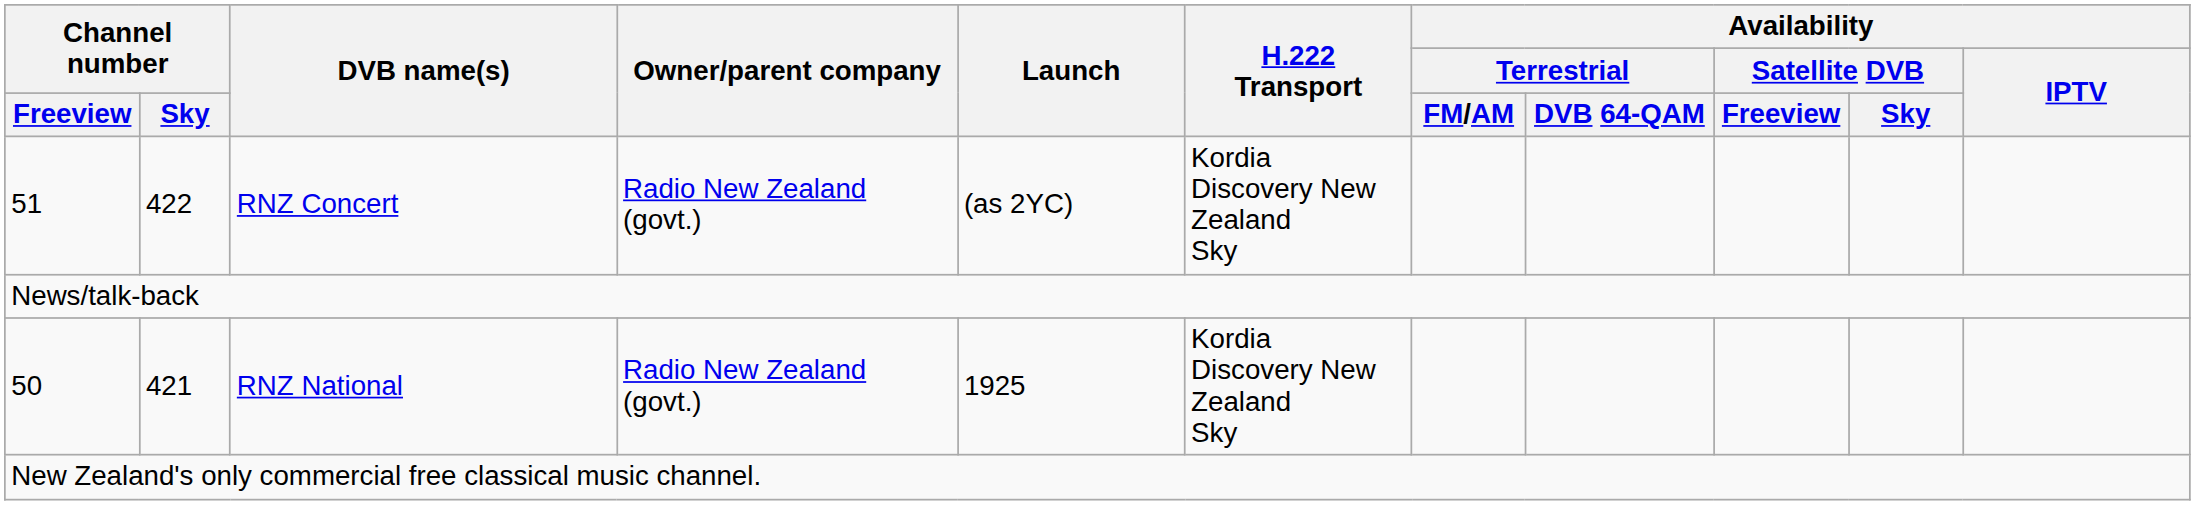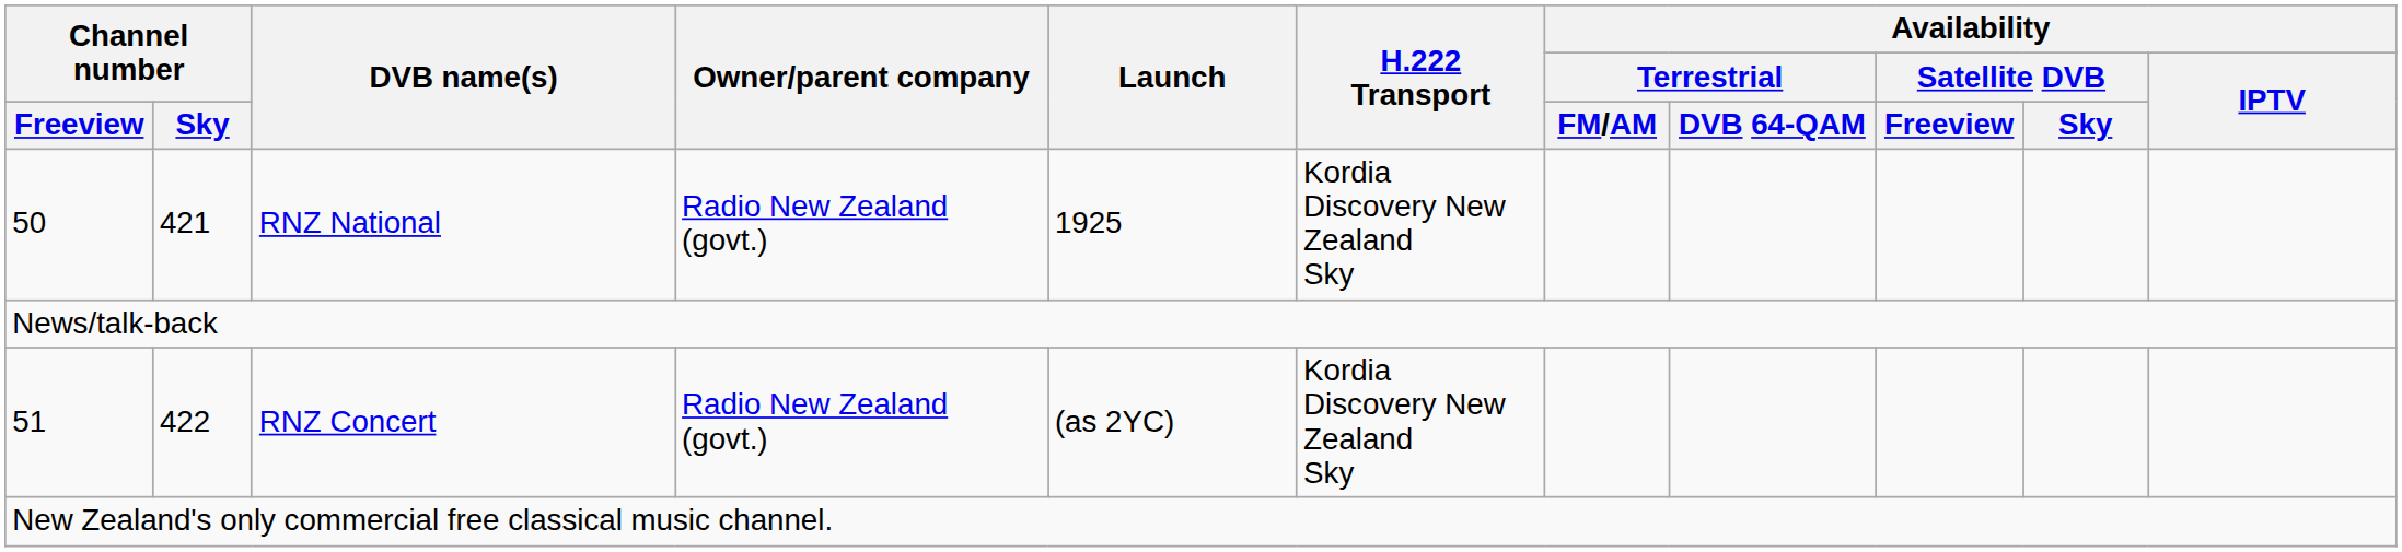 <table class="wikitable" width="100%">
 <tr>
 <th rowspan=2 colspan="2" style="width:8%;">Channel number</th>
 <th rowspan=3 style="width:17%;">DVB name(s)</th>
 <th rowspan=3 style="width:15%;">Owner/parent company</th>
 <th rowspan=3 style="width:10%;">Launch</th>
 <th rowspan=3 style="width:10%;"><a href='#'>H.222</a><br>Transport</th>
 <th colspan=5 style="width:20%;">Availability</th>
 </tr>
 <tr>
 <th colspan=2 width="10%"><a href='#'>Terrestrial</a></th>
 <th colspan=2 width="10%"><a href='#'>Satellite</a> <a href='#'>DVB</a></th>
 <th rowspan=2 width="10%"><a href='#'>IPTV</a></th>
 </tr>
 <tr>
 <th width="4%" style="white-space:nowrap;"><a href='#'>Freeview</a></th>
 <th width="4%" style="white-space:nowrap;"><a href='#'>Sky</a></th>
 <th style="width:5%;white-space:nowrap;"><a href='#'>FM</a>/<a href='#'>AM</a></th>
 <th style="width:5%;white-space:nowrap;"><a href='#'>DVB</a> <a href='#'>64-QAM</a></th>
 <th style="width:5%;white-space:nowrap;"><a href='#'>Freeview</a></th>
 <th style="width:5%;white-space:nowrap;"><a href='#'>Sky</a></th>
 </tr>
 <tr>
+<td>50</td>
+<td>421</td>
+<td><a href='#'>RNZ National</a></td>
+<td><a href='#'>Radio New Zealand</a> (govt.)</td>
+<td>1925</td>
+<td>Kordia<br>Discovery New Zealand<br>Sky</td>
+<td></td>
+<td></td>
+<td></td>
+<td></td>
+<td></td>
+</tr>
+<tr>
+<td colspan=11>News/talk-back</td>
+</tr>
+<tr>
 <td>51</td>
 <td>422</td>
 <td><a href='#'>RNZ Concert</a></td>
 <td><a href='#'>Radio New Zealand</a> (govt.)</td>
 <td> (as 2YC)</td>
 <td>Kordia<br>Discovery New Zealand<br>Sky</td>
 <td></td>
 <td></td>
 <td></td>
 <td></td>
 <td></td>
 </tr>
 <tr>
-<td colspan=11>News/talk-back</td>
-</tr>
-<tr>
-<td>50</td>
-<td>421</td>
-<td><a href='#'>RNZ National</a></td>
-<td><a href='#'>Radio New Zealand</a> (govt.)</td>
-<td>1925</td>
-<td>Kordia<br>Discovery New Zealand<br>Sky</td>
-<td></td>
-<td></td>
-<td></td>
-<td></td>
-<td></td>
-</tr>
-<tr>
 <td colspan=11>New Zealand's only commercial free classical music channel.</td>
 </tr>
 </table>
